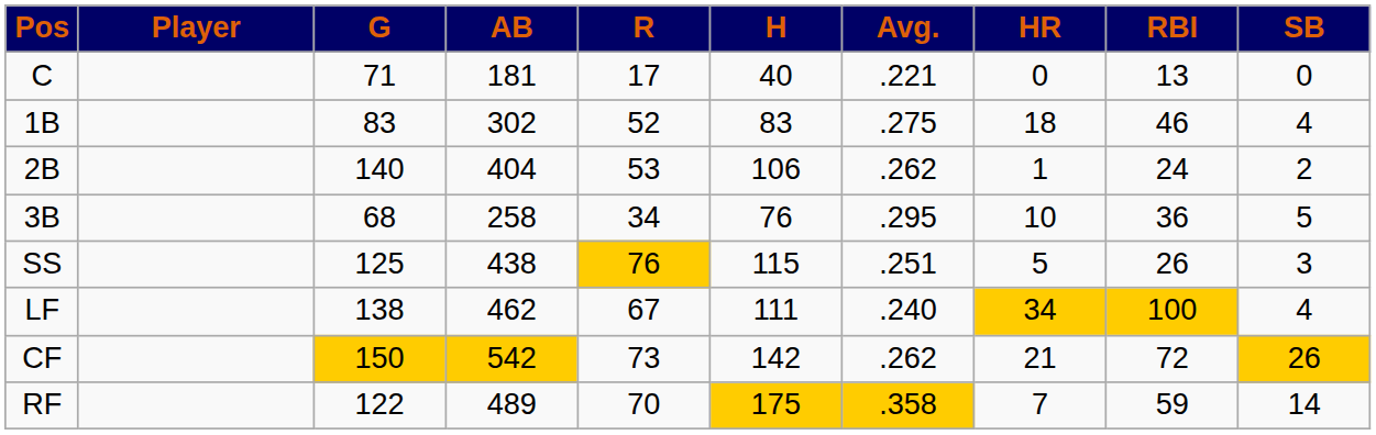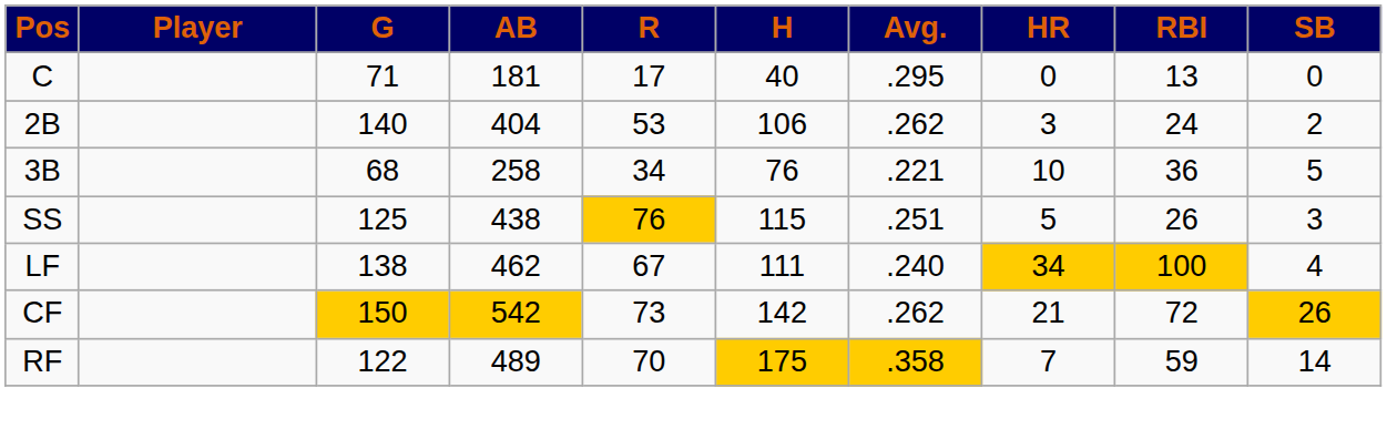 <table class="wikitable sortable">
 <tr>
 <th style="background:#000066;color:#de6108;" width="5%">Pos</th>
 <th style="background:#000066;color:#de6108;" width="16%">Player</th>
 <th style="background:#000066;color:#de6108;" width="9%">G</th>
 <th style="background:#000066;color:#de6108;" width="9%">AB</th>
 <th style="background:#000066;color:#de6108;" width="9%">R</th>
 <th style="background:#000066;color:#de6108;" width="9%">H</th>
 <th style="background:#000066;color:#de6108;" width="9%">Avg.</th>
 <th style="background:#000066;color:#de6108;" width="9%">HR</th>
 <th style="background:#000066;color:#de6108;" width="9%">RBI</th>
 <th style="background:#000066;color:#de6108;" width="9%">SB</th>
 </tr>
 <tr align="center">
 <td>C</td>
 <td></td>
 <td>71</td>
 <td>181</td>
 <td>17</td>
 <td>40</td>
-<td>.221</td>
+<td>.295</td>
 <td>0</td>
 <td>13</td>
 <td>0</td>
-</tr>
-<tr align="center">
-<td>1B</td>
-<td></td>
-<td>83</td>
-<td>302</td>
-<td>52</td>
-<td>83</td>
-<td>.275</td>
-<td>18</td>
-<td>46</td>
-<td>4</td>
 </tr>
 <tr align="center">
 <td>2B</td>
 <td></td>
 <td>140</td>
 <td>404</td>
 <td>53</td>
 <td>106</td>
 <td>.262</td>
-<td>1</td>
+<td>3</td>
 <td>24</td>
 <td>2</td>
 </tr>
 <tr align="center">
 <td>3B</td>
 <td></td>
 <td>68</td>
 <td>258</td>
 <td>34</td>
 <td>76</td>
-<td>.295</td>
+<td>.221</td>
 <td>10</td>
 <td>36</td>
 <td>5</td>
 </tr>
 <tr align="center">
 <td>SS</td>
 <td></td>
 <td>125</td>
 <td>438</td>
 <td bgcolor="#FFCC00">76</td>
 <td>115</td>
 <td>.251</td>
 <td>5</td>
 <td>26</td>
 <td>3</td>
 </tr>
 <tr align="center">
 <td>LF</td>
 <td></td>
 <td>138</td>
 <td>462</td>
 <td>67</td>
 <td>111</td>
 <td>.240</td>
 <td bgcolor="#FFCC00">34</td>
 <td bgcolor="#FFCC00">100</td>
 <td>4</td>
 </tr>
 <tr align="center">
 <td>CF</td>
 <td></td>
 <td bgcolor="#FFCC00">150</td>
 <td bgcolor="#FFCC00">542</td>
 <td>73</td>
 <td>142</td>
 <td>.262</td>
 <td>21</td>
 <td>72</td>
 <td bgcolor="#FFCC00">26</td>
 </tr>
 <tr align="center">
 <td>RF</td>
 <td></td>
 <td>122</td>
 <td>489</td>
 <td>70</td>
 <td bgcolor="#FFCC00">175</td>
 <td bgcolor="#FFCC00">.358</td>
 <td>7</td>
 <td>59</td>
 <td>14</td>
 </tr>
 </table>
